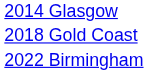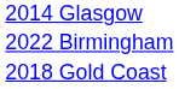 <table>
 <tr>
 <td><a href='#'>2014 Glasgow</a><br></td>
+<td></td>
+<td></td>
+<td></td>
+</tr>
+<tr>
+<td><a href='#'>2022 Birmingham</a><br></td>
 <td></td>
 <td></td>
 <td></td>
 </tr>
 <tr>
 <td><a href='#'>2018 Gold Coast</a><br></td>
 <td></td>
 <td></td>
 <td></td>
 </tr>
-<tr>
-<td><a href='#'>2022 Birmingham</a><br></td>
-<td></td>
-<td></td>
-<td></td>
-</tr>
 </table>
